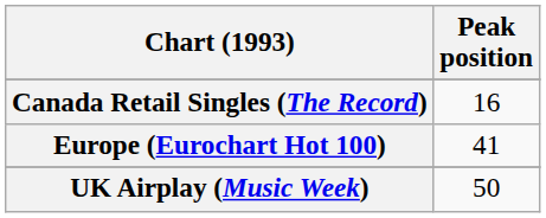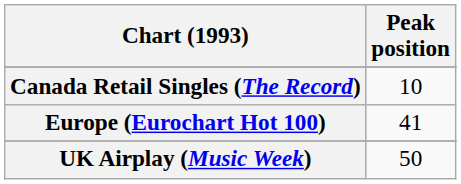 <table class="wikitable sortable plainrowheaders" style="text-align:center">
 <tr>
 <th>Chart (1993)</th>
 <th>Peak<br>position</th>
 </tr>
 <tr>
 </tr>
 <tr>
 <th scope="row">Canada Retail Singles (<em><a href='#'>The Record</a></em>)</th>
-<td>16</td>
+<td>10</td>
 </tr>
 <tr>
 <th scope="row">Europe (<a href='#'>Eurochart Hot 100</a>)</th>
 <td>41</td>
 </tr>
 <tr>
 </tr>
 <tr>
 </tr>
 <tr>
 </tr>
 <tr>
 </tr>
 <tr>
 </tr>
 <tr>
 </tr>
 <tr>
 <th scope="row">UK Airplay (<em><a href='#'>Music Week</a></em>)</th>
 <td>50</td>
 </tr>
 </table>
